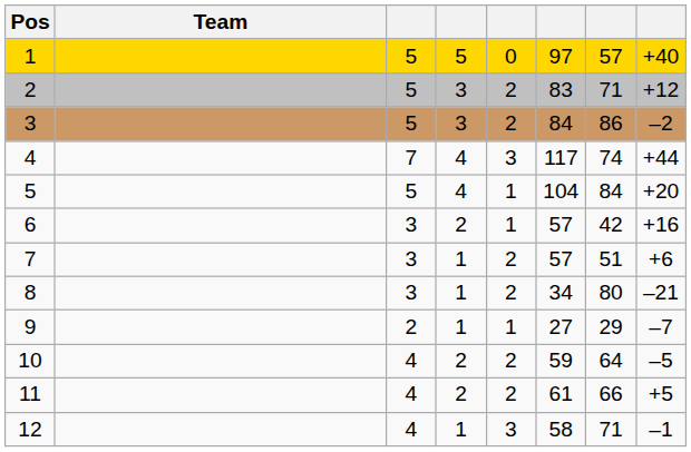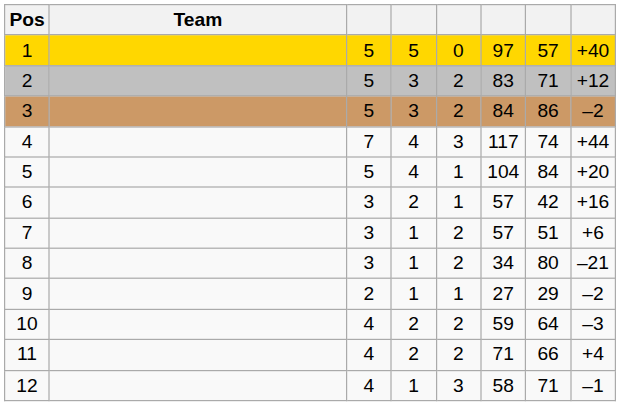 <table class="wikitable" style="text-align:center">
 <tr>
 <th width=30>Pos</th>
 <th ! width=240>Team</th>
 <th ! width=30></th>
 <th ! width=30></th>
 <th ! width=30></th>
 <th ! width=30></th>
 <th ! width=30></th>
 <th ! width=30></th>
 </tr>
 <tr bgcolor=gold>
 <td>1</td>
 <td align=left></td>
 <td>5</td>
 <td>5</td>
 <td>0</td>
 <td>97</td>
 <td>57</td>
 <td>+40</td>
 </tr>
 <tr bgcolor=silver>
 <td>2</td>
 <td align=left></td>
 <td>5</td>
 <td>3</td>
 <td>2</td>
 <td>83</td>
 <td>71</td>
 <td>+12</td>
 </tr>
 <tr bgcolor=cc9966>
 <td>3</td>
 <td align=left></td>
 <td>5</td>
 <td>3</td>
 <td>2</td>
 <td>84</td>
 <td>86</td>
 <td>–2</td>
 </tr>
 <tr>
 <td>4</td>
 <td align=left></td>
 <td>7</td>
 <td>4</td>
 <td>3</td>
 <td>117</td>
 <td>74</td>
 <td>+44</td>
 </tr>
 <tr>
 <td>5</td>
 <td align=left></td>
 <td>5</td>
 <td>4</td>
 <td>1</td>
 <td>104</td>
 <td>84</td>
 <td>+20</td>
 </tr>
 <tr>
 <td>6</td>
 <td align=left></td>
 <td>3</td>
 <td>2</td>
 <td>1</td>
 <td>57</td>
 <td>42</td>
 <td>+16</td>
 </tr>
 <tr>
 <td>7</td>
 <td align=left></td>
 <td>3</td>
 <td>1</td>
 <td>2</td>
 <td>57</td>
 <td>51</td>
 <td>+6</td>
 </tr>
 <tr>
 <td>8</td>
 <td align=left></td>
 <td>3</td>
 <td>1</td>
 <td>2</td>
 <td>34</td>
 <td>80</td>
 <td>–21</td>
 </tr>
 <tr>
 <td>9</td>
 <td align=left></td>
 <td>2</td>
 <td>1</td>
 <td>1</td>
 <td>27</td>
 <td>29</td>
-<td>–7</td>
+<td>–2</td>
 </tr>
 <tr>
 <td>10</td>
 <td align=left></td>
 <td>4</td>
 <td>2</td>
 <td>2</td>
 <td>59</td>
 <td>64</td>
-<td>–5</td>
+<td>–3</td>
 </tr>
 <tr>
 <td>11</td>
 <td align=left></td>
 <td>4</td>
 <td>2</td>
 <td>2</td>
-<td>61</td>
+<td>71</td>
 <td>66</td>
-<td>+5</td>
+<td>+4</td>
 </tr>
 <tr>
 <td>12</td>
 <td align=left></td>
 <td>4</td>
 <td>1</td>
 <td>3</td>
 <td>58</td>
 <td>71</td>
 <td>–1</td>
 </tr>
 </table>
